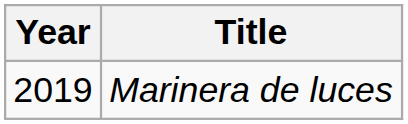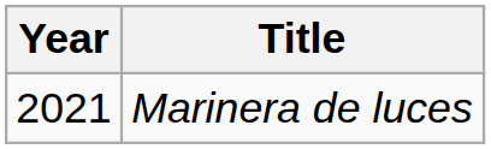 <table class="wikitable sortable">
 <tr>
 <th>Year</th>
 <th>Title</th>
 </tr>
 <tr>
-<td>2019</td>
+<td>2021</td>
 <td><em>Marinera de luces</em></td>
 </tr>
 </table>
